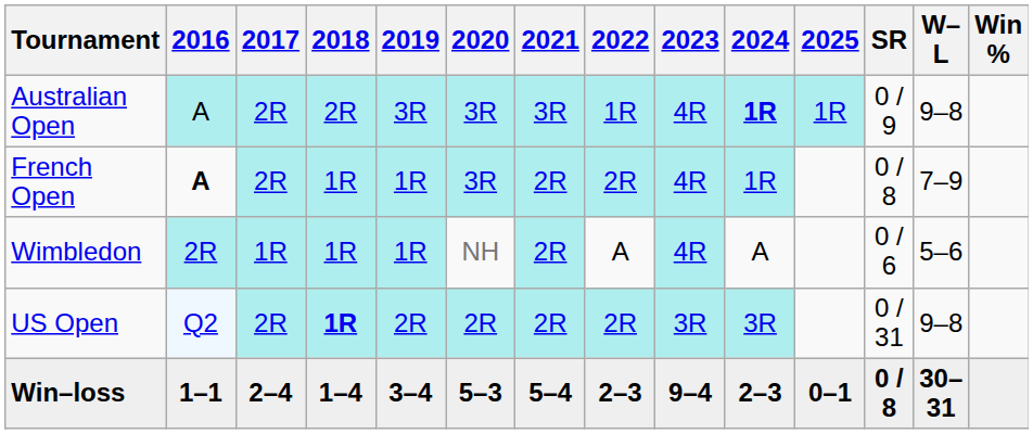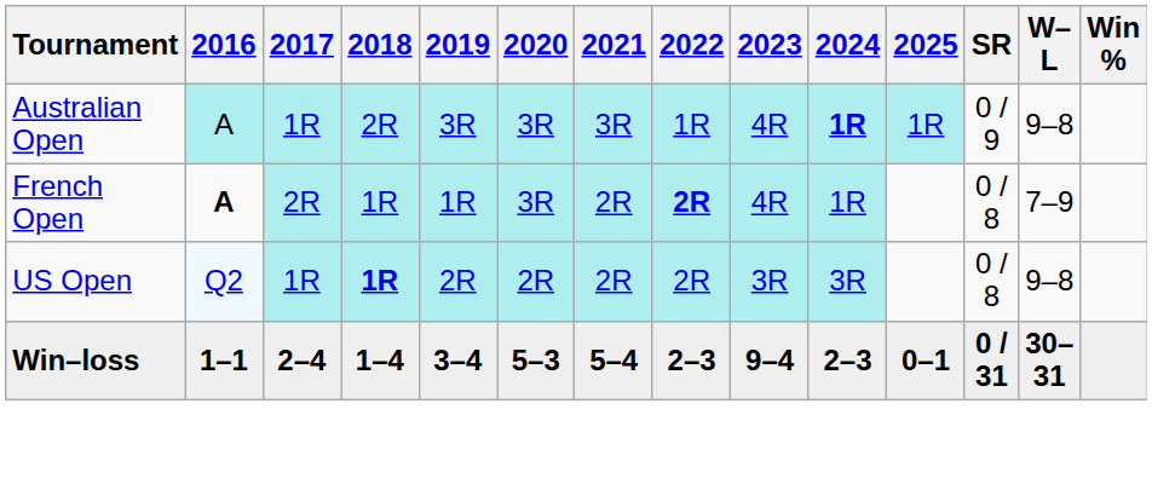 <table class="wikitable" style="text-align:center">
 <tr>
 <th>Tournament</th>
 <th><a href='#'>2016</a></th>
 <th><a href='#'>2017</a></th>
 <th><a href='#'>2018</a></th>
 <th><a href='#'>2019</a></th>
 <th><a href='#'>2020</a></th>
 <th><a href='#'>2021</a></th>
 <th><a href='#'>2022</a></th>
 <th><a href='#'>2023</a></th>
 <th><a href='#'>2024</a></th>
 <th><a href='#'>2025</a></th>
 <th>SR</th>
 <th>W–L</th>
 <th>Win %</th>
 </tr>
 <tr>
 <td align="left"><a href='#'>Australian Open</a></td>
 <td style="background: paleturquoise;">A</td>
-<td bgcolor="afeeee"><a href='#'>2R</a></td>
+<td bgcolor="afeeee"><a href='#'>1R</a></td>
 <td bgcolor="afeeee"><a href='#'>2R</a></td>
 <td bgcolor="afeeee"><a href='#'>3R</a></td>
 <td bgcolor="afeeee"><a href='#'>3R</a></td>
 <td bgcolor="afeeee"><a href='#'>3R</a></td>
 <td bgcolor="afeeee"><a href='#'>1R</a></td>
 <td bgcolor="afeeee"><a href='#'>4R</a></td>
 <td bgcolor="afeeee"><strong><a href='#'>1R</a></strong></td>
 <td bgcolor="afeeee"><a href='#'>1R</a></td>
 <td>0 / 9</td>
 <td>9–8</td>
 <td></td>
 </tr>
 <tr>
 <td align="left"><a href='#'>French Open</a></td>
 <td><strong>A</strong></td>
 <td bgcolor="afeeee"><a href='#'>2R</a></td>
 <td bgcolor="afeeee"><a href='#'>1R</a></td>
 <td bgcolor="afeeee"><a href='#'>1R</a></td>
 <td bgcolor="afeeee"><a href='#'>3R</a></td>
 <td bgcolor="afeeee"><a href='#'>2R</a></td>
-<td bgcolor="afeeee"><a href='#'>2R</a></td>
+<td bgcolor="afeeee"><strong><a href='#'>2R</a></strong></td>
 <td bgcolor="afeeee"><a href='#'>4R</a></td>
 <td bgcolor="afeeee"><a href='#'>1R</a></td>
 <td></td>
 <td>0 / 8</td>
 <td>7–9</td>
 <td></td>
 </tr>
 <tr>
-<td align="left"><a href='#'>Wimbledon</a></td>
-<td bgcolor="afeeee"><a href='#'>2R</a></td>
-<td bgcolor="afeeee"><a href='#'>1R</a></td>
-<td bgcolor="afeeee"><a href='#'>1R</a></td>
-<td bgcolor="afeeee"><a href='#'>1R</a></td>
-<td style="color:#767676">NH</td>
-<td bgcolor="afeeee"><a href='#'>2R</a></td>
-<td>A</td>
-<td bgcolor="afeeee"><a href='#'>4R</a></td>
-<td>A</td>
-<td></td>
-<td>0 / 6</td>
-<td>5–6</td>
-<td></td>
-</tr>
-<tr>
 <td align="left"><a href='#'>US Open</a></td>
 <td bgcolor="f0f8ff"><a href='#'>Q2</a></td>
-<td bgcolor="afeeee"><a href='#'>2R</a></td>
+<td bgcolor="afeeee"><a href='#'>1R</a></td>
 <td bgcolor="afeeee"><strong><a href='#'>1R</a></strong></td>
 <td bgcolor="afeeee"><a href='#'>2R</a></td>
 <td bgcolor="afeeee"><a href='#'>2R</a></td>
 <td bgcolor="afeeee"><a href='#'>2R</a></td>
 <td bgcolor="afeeee"><a href='#'>2R</a></td>
 <td bgcolor=afeeee><a href='#'>3R</a></td>
 <td bgcolor=afeeee><a href='#'>3R</a></td>
 <td></td>
-<td>0 / 31</td>
+<td>0 / 8</td>
 <td>9–8</td>
 <td></td>
 </tr>
 <tr style="font-weight:bold;background:#efefef">
 <td style="text-align:left">Win–loss</td>
 <td>1–1</td>
 <td>2–4</td>
 <td>1–4</td>
 <td>3–4</td>
 <td>5–3</td>
 <td>5–4</td>
 <td>2–3</td>
 <td>9–4</td>
 <td>2–3</td>
 <td>0–1</td>
-<td>0 / 8</td>
+<td>0 / 31</td>
 <td>30–31</td>
 <td></td>
 </tr>
 </table>
